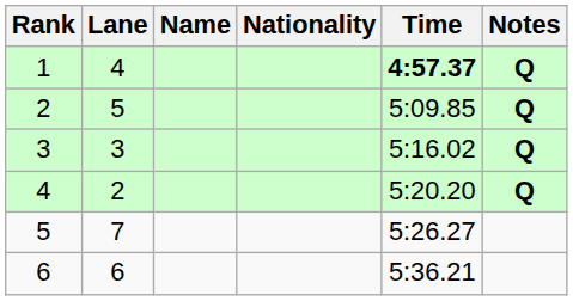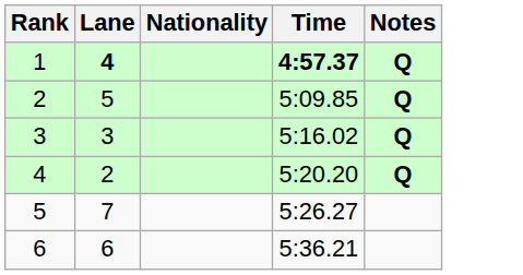 <table class="wikitable sortable" style="text-align:center">
 <tr>
 <th>Rank</th>
 <th>Lane</th>
-<th>Name</th>
 <th>Nationality</th>
 <th>Time</th>
 <th>Notes</th>
 </tr>
 <tr bgcolor=ccffcc>
 <td>1</td>
-<td>4</td>
-<td align=left></td>
+<td><strong>4</strong></td>
 <td align=left></td>
 <td><strong>4:57.37</strong></td>
 <td><strong>Q</strong></td>
 </tr>
 <tr bgcolor=ccffcc>
 <td>2</td>
 <td>5</td>
 <td align=left></td>
-<td align=left></td>
 <td>5:09.85</td>
 <td><strong>Q</strong></td>
 </tr>
 <tr bgcolor=ccffcc>
 <td>3</td>
 <td>3</td>
-<td align=left></td>
 <td align=left></td>
 <td>5:16.02</td>
 <td><strong>Q</strong></td>
 </tr>
 <tr bgcolor=ccffcc>
 <td>4</td>
 <td>2</td>
 <td align=left></td>
-<td align=left></td>
 <td>5:20.20</td>
 <td><strong>Q</strong></td>
 </tr>
 <tr>
 <td>5</td>
 <td>7</td>
-<td align=left></td>
 <td align=left></td>
 <td>5:26.27</td>
 <td></td>
 </tr>
 <tr>
 <td>6</td>
 <td>6</td>
 <td align=left></td>
-<td align=left></td>
 <td>5:36.21</td>
 <td></td>
 </tr>
 </table>
